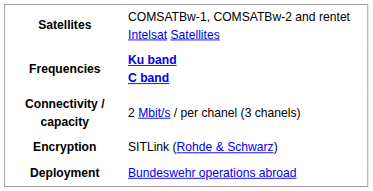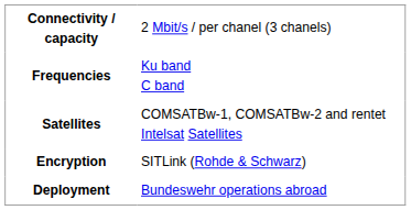 <table border="0" cellspacing="0" cellpadding="4" style="float:right; margin:0 0 .5em 1em; width:400px; background:#fff; border-collapse:collapse; border:1px solid #999; font-size:smaller; line-height:1.5;" summary="Infobox SATCOMBW">
 <tr style="text-align:center; color:#fff; background:#669; font-size:larger;">
 </tr>
 <tr>
-<th>Satellites</th>
-<td>COMSATBw-1, COMSATBw-2 and rentet <a href='#'>Intelsat</a> <a href='#'>Satellites</a></td>
+<th>Connectivity / capacity</th>
+<td>2 <a href='#'>Mbit/s</a> / per chanel (3 chanels)</td>
 </tr>
 <tr>
 <th>Frequencies</th>
-<td><strong><a href='#'>Ku band</a><br><a href='#'>C band</a></strong></td>
+<td><a href='#'>Ku band</a><br><a href='#'>C band</a></td>
 </tr>
 <tr>
-<th>Connectivity / capacity</th>
-<td>2 <a href='#'>Mbit/s</a> / per chanel (3 chanels)</td>
+<th>Satellites</th>
+<td>COMSATBw-1, COMSATBw-2 and rentet <a href='#'>Intelsat</a> <a href='#'>Satellites</a></td>
 </tr>
 <tr>
 <th>Encryption</th>
 <td>SITLink (<a href='#'>Rohde & Schwarz</a>)</td>
 </tr>
 <tr>
 <th>Deployment</th>
 <td><a href='#'>Bundeswehr operations abroad</a></td>
 </tr>
 </table>
